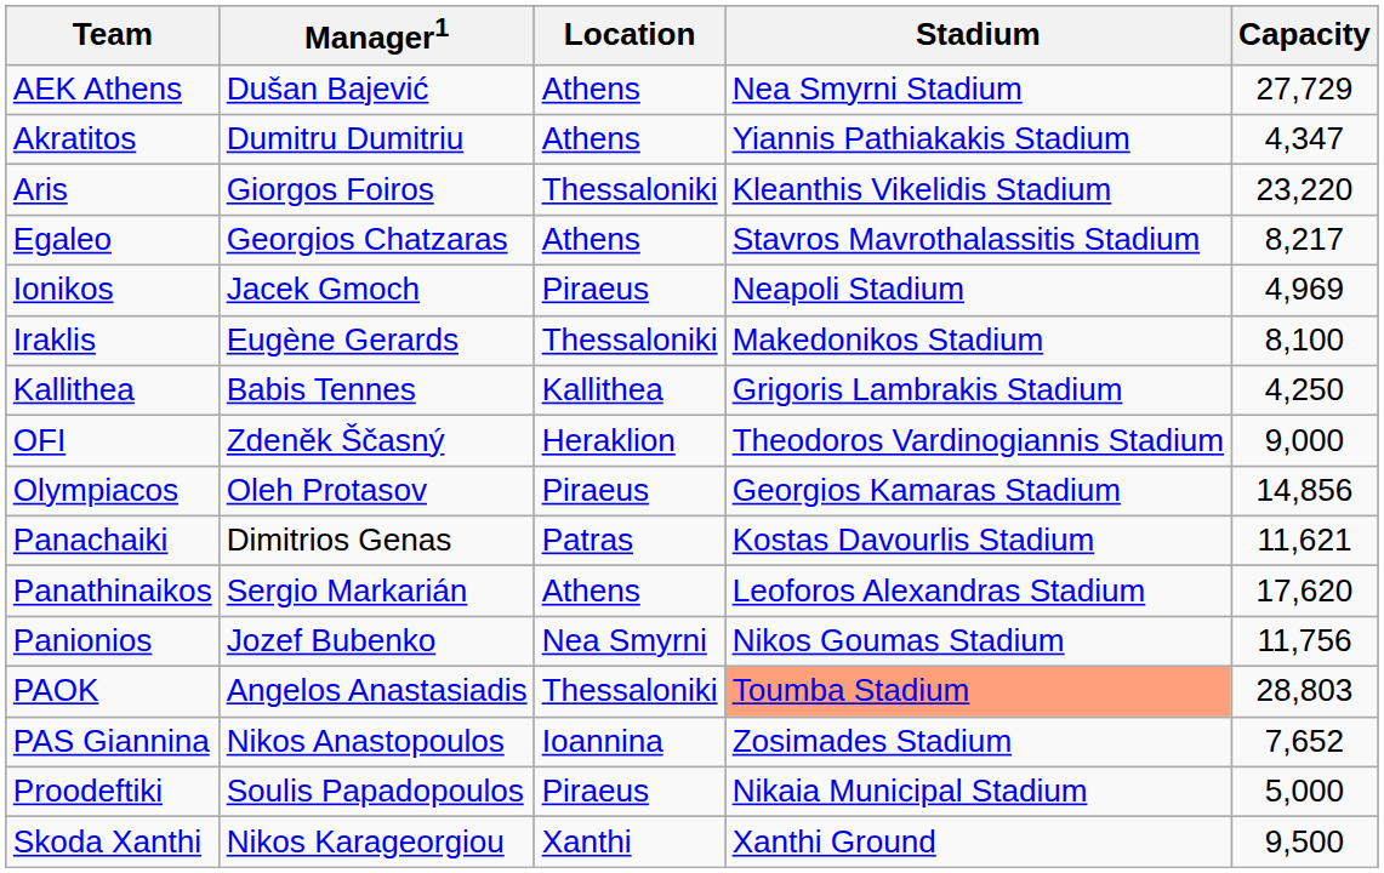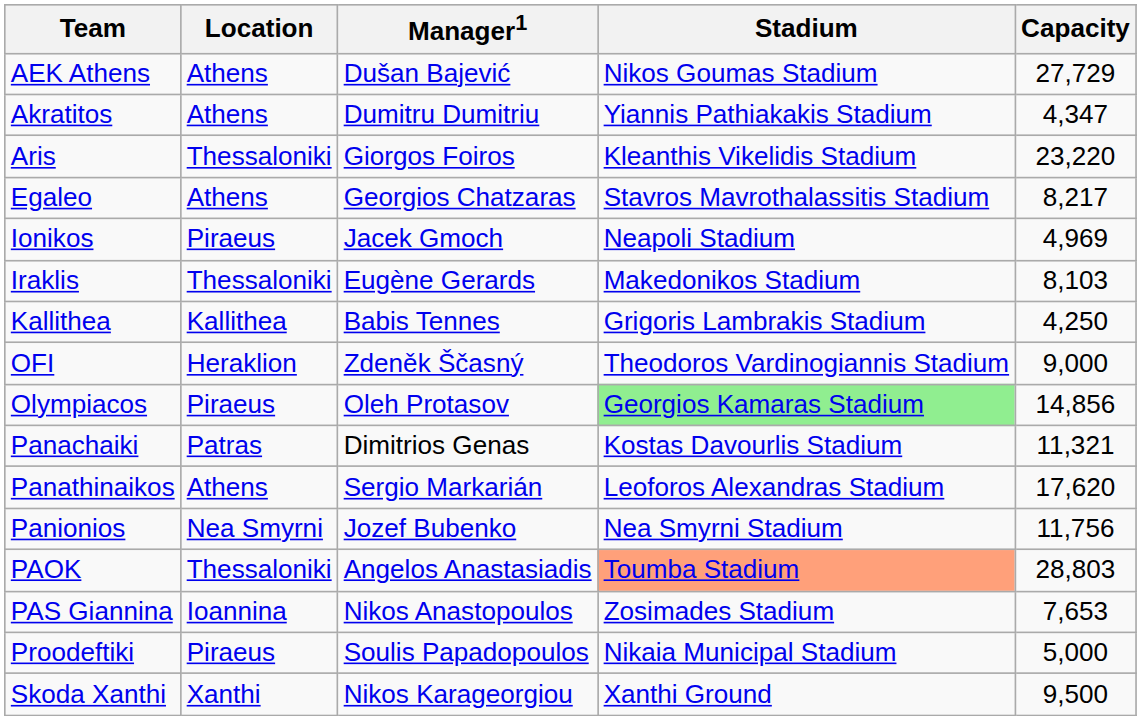 <table class="wikitable sortable" style="text-align: left;">
 <tr>
 <th>Team</th>
+<th>Location</th>
 <th>Manager<sup>1</sup></th>
-<th>Location</th>
 <th>Stadium</th>
 <th>Capacity</th>
 </tr>
 <tr>
 <td><a href='#'>AEK Athens</a></td>
+<td><a href='#'>Athens</a></td>
 <td> <a href='#'>Dušan Bajević</a></td>
-<td><a href='#'>Athens</a></td>
-<td><a href='#'>Nea Smyrni Stadium</a></td>
+<td><a href='#'>Nikos Goumas Stadium</a></td>
 <td align="center">27,729</td>
 </tr>
 <tr>
 <td><a href='#'>Akratitos</a></td>
+<td><a href='#'>Athens</a></td>
 <td> <a href='#'>Dumitru Dumitriu</a></td>
-<td><a href='#'>Athens</a></td>
 <td><a href='#'>Yiannis Pathiakakis Stadium</a></td>
 <td align="center">4,347</td>
 </tr>
 <tr>
 <td><a href='#'>Aris</a></td>
+<td><a href='#'>Thessaloniki</a></td>
 <td> <a href='#'>Giorgos Foiros</a></td>
-<td><a href='#'>Thessaloniki</a></td>
 <td><a href='#'>Kleanthis Vikelidis Stadium</a></td>
 <td align="center">23,220</td>
 </tr>
 <tr>
 <td><a href='#'>Egaleo</a></td>
+<td><a href='#'>Athens</a></td>
 <td> <a href='#'>Georgios Chatzaras</a></td>
-<td><a href='#'>Athens</a></td>
 <td><a href='#'>Stavros Mavrothalassitis Stadium</a></td>
 <td align="center">8,217</td>
 </tr>
 <tr>
 <td><a href='#'>Ionikos</a></td>
+<td><a href='#'>Piraeus</a></td>
 <td> <a href='#'>Jacek Gmoch</a></td>
-<td><a href='#'>Piraeus</a></td>
 <td><a href='#'>Neapoli Stadium</a></td>
 <td align="center">4,969</td>
 </tr>
 <tr>
 <td><a href='#'>Iraklis</a></td>
+<td><a href='#'>Thessaloniki</a></td>
 <td> <a href='#'>Eugène Gerards</a></td>
-<td><a href='#'>Thessaloniki</a></td>
 <td><a href='#'>Makedonikos Stadium</a></td>
-<td align="center">8,100</td>
+<td align="center">8,103</td>
 </tr>
 <tr>
 <td><a href='#'>Kallithea</a></td>
+<td><a href='#'>Kallithea</a></td>
 <td> <a href='#'>Babis Tennes</a></td>
-<td><a href='#'>Kallithea</a></td>
 <td><a href='#'>Grigoris Lambrakis Stadium</a></td>
 <td align="center">4,250</td>
 </tr>
 <tr>
 <td><a href='#'>OFI</a></td>
+<td><a href='#'>Heraklion</a></td>
 <td> <a href='#'>Zdeněk Ščasný</a></td>
-<td><a href='#'>Heraklion</a></td>
 <td><a href='#'>Theodoros Vardinogiannis Stadium</a></td>
 <td align="center">9,000</td>
 </tr>
 <tr>
 <td><a href='#'>Olympiacos</a></td>
+<td><a href='#'>Piraeus</a></td>
 <td> <a href='#'>Oleh Protasov</a></td>
-<td><a href='#'>Piraeus</a></td>
-<td><a href='#'>Georgios Kamaras Stadium</a></td>
+<td style="background: lightgreen;"><a href='#'>Georgios Kamaras Stadium</a></td>
 <td align="center">14,856</td>
 </tr>
 <tr>
 <td><a href='#'>Panachaiki</a></td>
+<td><a href='#'>Patras</a></td>
 <td> Dimitrios Genas</td>
-<td><a href='#'>Patras</a></td>
 <td><a href='#'>Kostas Davourlis Stadium</a></td>
-<td align="center">11,621</td>
+<td align="center">11,321</td>
 </tr>
 <tr>
 <td><a href='#'>Panathinaikos</a></td>
+<td><a href='#'>Athens</a></td>
 <td> <a href='#'>Sergio Markarián</a></td>
-<td><a href='#'>Athens</a></td>
 <td><a href='#'>Leoforos Alexandras Stadium</a></td>
 <td align="center">17,620</td>
 </tr>
 <tr>
 <td><a href='#'>Panionios</a></td>
+<td><a href='#'>Nea Smyrni</a></td>
 <td> <a href='#'>Jozef Bubenko</a></td>
-<td><a href='#'>Nea Smyrni</a></td>
-<td><a href='#'>Nikos Goumas Stadium</a></td>
+<td><a href='#'>Nea Smyrni Stadium</a></td>
 <td align="center">11,756</td>
 </tr>
 <tr>
 <td><a href='#'>PAOK</a></td>
+<td><a href='#'>Thessaloniki</a></td>
 <td> <a href='#'>Angelos Anastasiadis</a></td>
-<td><a href='#'>Thessaloniki</a></td>
 <td style="background: lightsalmon;"><a href='#'>Toumba Stadium</a></td>
 <td align="center">28,803</td>
 </tr>
 <tr>
 <td><a href='#'>PAS Giannina</a></td>
+<td><a href='#'>Ioannina</a></td>
 <td> <a href='#'>Nikos Anastopoulos</a></td>
-<td><a href='#'>Ioannina</a></td>
 <td><a href='#'>Zosimades Stadium</a></td>
-<td align="center">7,652</td>
+<td align="center">7,653</td>
 </tr>
 <tr>
 <td><a href='#'>Proodeftiki</a></td>
+<td><a href='#'>Piraeus</a></td>
 <td> <a href='#'>Soulis Papadopoulos</a></td>
-<td><a href='#'>Piraeus</a></td>
 <td><a href='#'>Nikaia Municipal Stadium</a></td>
 <td align="center">5,000</td>
 </tr>
 <tr>
 <td><a href='#'>Skoda Xanthi</a></td>
+<td><a href='#'>Xanthi</a></td>
 <td> <a href='#'>Nikos Karageorgiou</a></td>
-<td><a href='#'>Xanthi</a></td>
 <td><a href='#'>Xanthi Ground</a></td>
 <td align="center">9,500</td>
 </tr>
 </table>
